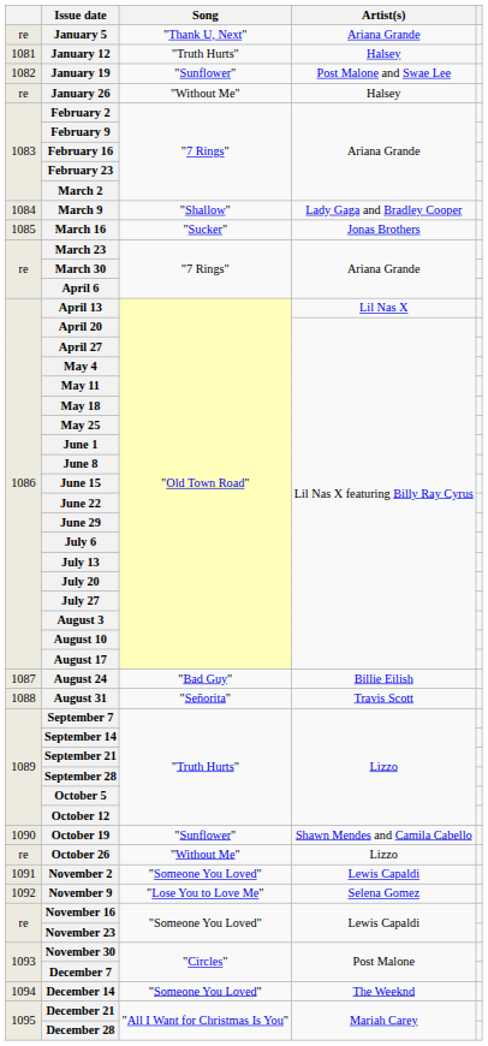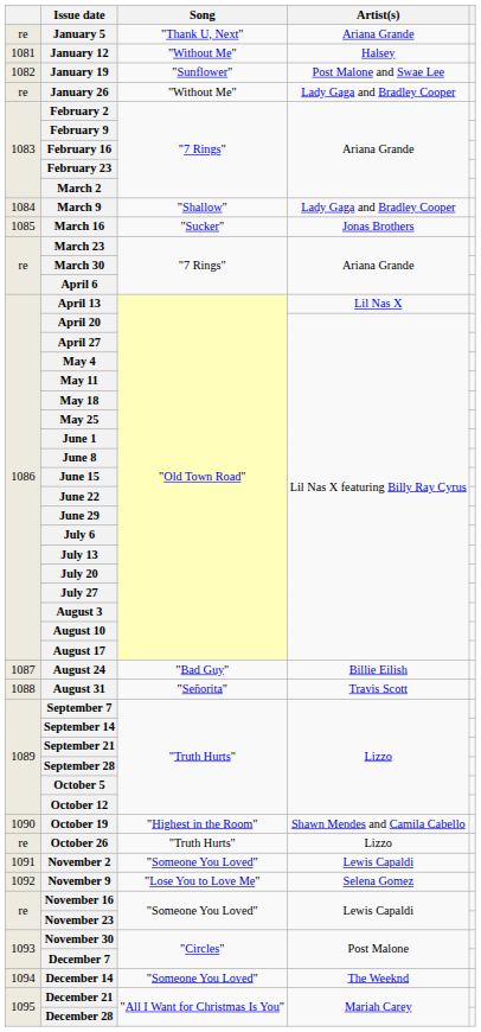 <table class="wikitable plainrowheaders" style="text-align: center">
 <tr>
 <th width=40></th>
 <th>Issue date</th>
 <th>Song</th>
 <th>Artist(s)</th>
 <th></th>
 </tr>
 <tr>
 <td bgcolor=#EDEAE0 align=center>re</td>
 <th scope="row">January 5</th>
 <td>"<a href='#'>Thank U, Next</a>"</td>
 <td><a href='#'>Ariana Grande</a></td>
 <td></td>
 </tr>
 <tr>
 <td bgcolor=#EDEAE0 align=center>1081</td>
 <th scope="row">January 12</th>
-<td>"Truth Hurts"</td>
+<td>"<a href='#'>Without Me</a>"</td>
 <td><a href='#'>Halsey</a></td>
 <td></td>
 </tr>
 <tr>
 <td bgcolor=#EDEAE0 align=center>1082</td>
 <th scope="row">January 19</th>
 <td>"<a href='#'>Sunflower</a>"</td>
 <td><a href='#'>Post Malone</a> and <a href='#'>Swae Lee</a></td>
 <td></td>
 </tr>
 <tr>
 <td bgcolor=#EDEAE0 align=center>re</td>
 <th scope="row">January 26</th>
 <td>"Without Me"</td>
-<td>Halsey</td>
+<td><a href='#'>Lady Gaga</a> and <a href='#'>Bradley Cooper</a></td>
 <td></td>
 </tr>
 <tr>
 <td bgcolor=#EDEAE0 align=center rowspan=5>1083</td>
 <th scope="row">February 2</th>
 <td rowspan=5>"<a href='#'>7 Rings</a>"</td>
 <td rowspan=5>Ariana Grande</td>
 <td></td>
 </tr>
 <tr>
 <th scope="row">February 9</th>
 <td></td>
 </tr>
 <tr>
 <th scope="row">February 16</th>
 <td></td>
 </tr>
 <tr>
 <th scope="row">February 23</th>
 <td></td>
 </tr>
 <tr>
 <th scope="row">March 2</th>
 <td></td>
 </tr>
 <tr>
 <td bgcolor=#EDEAE0 align=center>1084</td>
 <th scope="row">March 9</th>
 <td>"<a href='#'>Shallow</a>"</td>
 <td><a href='#'>Lady Gaga</a> and <a href='#'>Bradley Cooper</a></td>
 <td></td>
 </tr>
 <tr>
 <td bgcolor=#EDEAE0 align=center>1085</td>
 <th scope="row">March 16</th>
 <td>"<a href='#'>Sucker</a>"</td>
 <td><a href='#'>Jonas Brothers</a></td>
 <td></td>
 </tr>
 <tr>
 <td bgcolor=#EDEAE0 align=center rowspan=3>re</td>
 <th scope="row">March 23</th>
 <td rowspan=3>"7 Rings"</td>
 <td rowspan=3>Ariana Grande</td>
 <td></td>
 </tr>
 <tr>
 <th scope="row">March 30</th>
 <td></td>
 </tr>
 <tr>
 <th scope="row">April 6</th>
 <td></td>
 </tr>
 <tr>
 <td bgcolor=#EDEAE0 align=center rowspan=19>1086</td>
 <th scope="row">April 13</th>
 <td bgcolor=FFFFBB rowspan=19>"<a href='#'>Old Town Road</a>" </td>
 <td><a href='#'>Lil Nas X</a></td>
 <td></td>
 </tr>
 <tr>
 <th scope="row">April 20</th>
 <td rowspan=18>Lil Nas X featuring <a href='#'>Billy Ray Cyrus</a></td>
 <td></td>
 </tr>
 <tr>
 <th scope="row">April 27</th>
 <td></td>
 </tr>
 <tr>
 <th scope="row">May 4</th>
 <td></td>
 </tr>
 <tr>
 <th scope="row">May 11</th>
 <td></td>
 </tr>
 <tr>
 <th scope="row">May 18</th>
 <td></td>
 </tr>
 <tr>
 <th scope="row">May 25</th>
 <td></td>
 </tr>
 <tr>
 <th scope="row">June 1</th>
 <td></td>
 </tr>
 <tr>
 <th scope="row">June 8</th>
 <td></td>
 </tr>
 <tr>
 <th scope="row">June 15</th>
 <td></td>
 </tr>
 <tr>
 <th scope="row">June 22</th>
 <td></td>
 </tr>
 <tr>
 <th scope="row">June 29</th>
 <td></td>
 </tr>
 <tr>
 <th scope="row">July 6</th>
 <td></td>
 </tr>
 <tr>
 <th scope="row">July 13</th>
 <td></td>
 </tr>
 <tr>
 <th scope="row">July 20</th>
 <td></td>
 </tr>
 <tr>
 <th scope="row">July 27</th>
 <td></td>
 </tr>
 <tr>
 <th scope="row">August 3</th>
 <td></td>
 </tr>
 <tr>
 <th scope="row">August 10</th>
 <td></td>
 </tr>
 <tr>
 <th scope="row">August 17</th>
 <td></td>
 </tr>
 <tr>
 <td bgcolor=#EDEAE0 align=center>1087</td>
 <th scope="row">August 24</th>
 <td>"<a href='#'>Bad Guy</a>"</td>
 <td><a href='#'>Billie Eilish</a></td>
 <td></td>
 </tr>
 <tr>
 <td bgcolor=#EDEAE0 align=center>1088</td>
 <th scope="row">August 31</th>
 <td>"<a href='#'>Señorita</a>"</td>
 <td><a href='#'>Travis Scott</a></td>
 <td></td>
 </tr>
 <tr>
 <td bgcolor=#EDEAE0 align=center rowspan=6>1089</td>
 <th scope="row">September 7</th>
 <td rowspan=6>"<a href='#'>Truth Hurts</a>"</td>
 <td rowspan=6><a href='#'>Lizzo</a></td>
 <td></td>
 </tr>
 <tr>
 <th scope="row">September 14</th>
 <td></td>
 </tr>
 <tr>
 <th scope="row">September 21</th>
 <td></td>
 </tr>
 <tr>
 <th scope="row">September 28</th>
 <td></td>
 </tr>
 <tr>
 <th scope="row">October 5</th>
 <td></td>
 </tr>
 <tr>
 <th scope="row">October 12</th>
 <td></td>
 </tr>
 <tr>
 <td bgcolor=#EDEAE0 align=center>1090</td>
 <th scope="row">October 19</th>
-<td>"<a href='#'>Sunflower</a>"</td>
+<td>"<a href='#'>Highest in the Room</a>"</td>
 <td><a href='#'>Shawn Mendes</a> and <a href='#'>Camila Cabello</a></td>
 <td></td>
 </tr>
 <tr>
 <td bgcolor=#EDEAE0 align=center>re</td>
 <th scope="row">October 26</th>
-<td>"<a href='#'>Without Me</a>"</td>
+<td>"Truth Hurts"</td>
 <td>Lizzo</td>
 <td></td>
 </tr>
 <tr>
 <td bgcolor=#EDEAE0 align=center>1091</td>
 <th scope="row">November 2</th>
 <td>"<a href='#'>Someone You Loved</a>"</td>
 <td><a href='#'>Lewis Capaldi</a></td>
 <td></td>
 </tr>
 <tr>
 <td bgcolor=#EDEAE0 align=center>1092</td>
 <th scope="row">November 9</th>
 <td>"<a href='#'>Lose You to Love Me</a>"</td>
 <td><a href='#'>Selena Gomez</a></td>
 <td></td>
 </tr>
 <tr>
 <td bgcolor=#EDEAE0 align=center rowspan=2>re</td>
 <th scope="row">November 16</th>
 <td rowspan=2>"Someone You Loved"</td>
 <td rowspan=2>Lewis Capaldi</td>
 <td></td>
 </tr>
 <tr>
 <th scope="row">November 23</th>
 <td></td>
 </tr>
 <tr>
 <td bgcolor=#EDEAE0 align=center rowspan=2>1093</td>
 <th scope="row">November 30</th>
 <td rowspan=2>"<a href='#'>Circles</a>"</td>
 <td rowspan=2>Post Malone</td>
 <td></td>
 </tr>
 <tr>
 <th scope="row">December 7</th>
 <td></td>
 </tr>
 <tr>
 <td bgcolor=#EDEAE0 align=center>1094</td>
 <th scope="row">December 14</th>
 <td>"<a href='#'>Someone You Loved</a>"</td>
 <td><a href='#'>The Weeknd</a></td>
 <td></td>
 </tr>
 <tr>
 <td bgcolor=#EDEAE0 align=center rowspan=2>1095</td>
 <th scope="row">December 21</th>
 <td rowspan=2>"<a href='#'>All I Want for Christmas Is You</a>"</td>
 <td rowspan=2><a href='#'>Mariah Carey</a></td>
 <td></td>
 </tr>
 <tr>
 <th scope="row">December 28</th>
 <td></td>
 </tr>
 </table>
